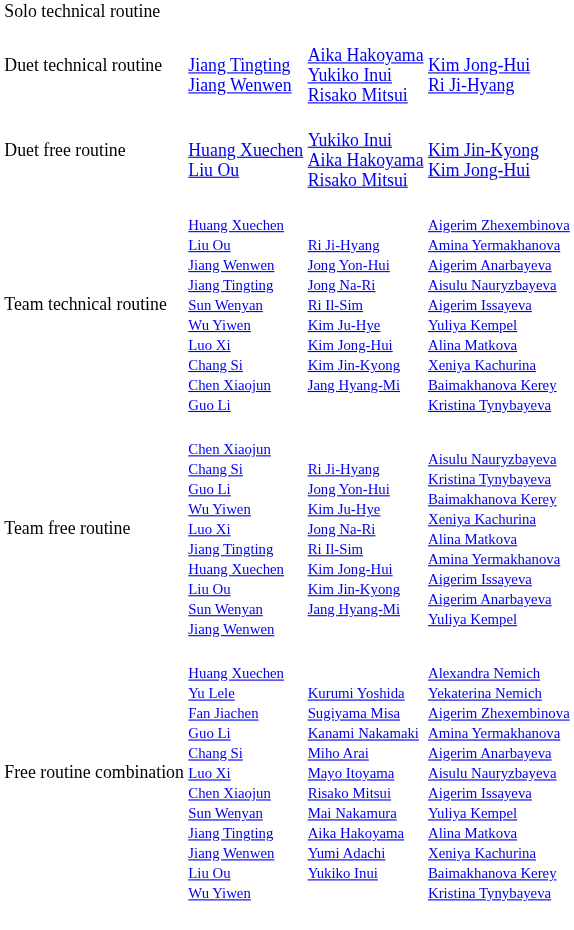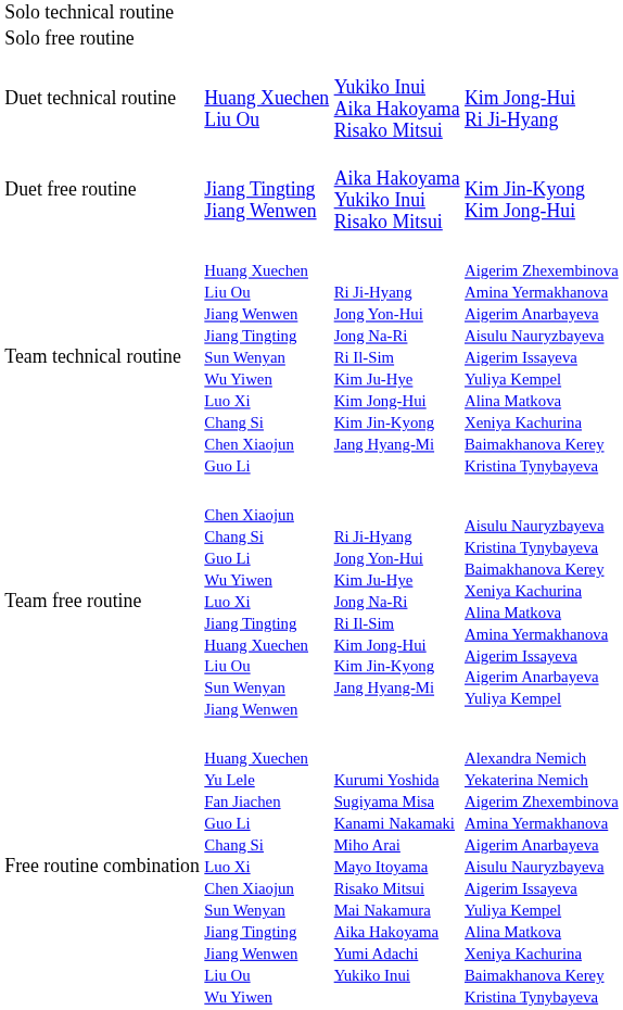 <table>
 <tr>
 <td>Solo technical routine</td>
 <td></td>
 <td></td>
 <td></td>
 </tr>
 <tr>
+<td>Solo free routine</td>
+<td></td>
+<td></td>
+<td></td>
+</tr>
+<tr>
 <td>Duet technical routine</td>
-<td><br><a href='#'>Jiang Tingting</a><br><a href='#'>Jiang Wenwen</a></td>
-<td><br><a href='#'>Aika Hakoyama</a><br><a href='#'>Yukiko Inui</a><br><a href='#'>Risako Mitsui</a></td>
+<td><br><a href='#'>Huang Xuechen</a><br><a href='#'>Liu Ou</a></td>
+<td><br><a href='#'>Yukiko Inui</a><br><a href='#'>Aika Hakoyama</a><br><a href='#'>Risako Mitsui</a></td>
 <td><br><a href='#'>Kim Jong-Hui</a><br><a href='#'>Ri Ji-Hyang</a></td>
 </tr>
 <tr>
 <td>Duet free routine</td>
-<td><br><a href='#'>Huang Xuechen</a><br><a href='#'>Liu Ou</a></td>
-<td><br><a href='#'>Yukiko Inui</a><br><a href='#'>Aika Hakoyama</a><br><a href='#'>Risako Mitsui</a></td>
+<td><br><a href='#'>Jiang Tingting</a><br><a href='#'>Jiang Wenwen</a></td>
+<td><br><a href='#'>Aika Hakoyama</a><br><a href='#'>Yukiko Inui</a><br><a href='#'>Risako Mitsui</a></td>
 <td><br><a href='#'>Kim Jin-Kyong</a><br><a href='#'>Kim Jong-Hui</a></td>
 </tr>
 <tr>
 <td>Team technical routine</td>
 <td><br><small><a href='#'>Huang Xuechen</a><br><a href='#'>Liu Ou</a><br><a href='#'>Jiang Wenwen</a><br><a href='#'>Jiang Tingting</a><br><a href='#'>Sun Wenyan</a><br><a href='#'>Wu Yiwen</a><br><a href='#'>Luo Xi</a><br><a href='#'>Chang Si</a><br><a href='#'>Chen Xiaojun</a><br><a href='#'>Guo Li</a></small></td>
 <td><br><small><a href='#'>Ri Ji-Hyang</a><br><a href='#'>Jong Yon-Hui</a><br><a href='#'>Jong Na-Ri</a><br><a href='#'>Ri Il-Sim</a><br><a href='#'>Kim Ju-Hye</a><br><a href='#'>Kim Jong-Hui</a><br><a href='#'>Kim Jin-Kyong</a><br><a href='#'>Jang Hyang-Mi</a></small></td>
 <td><br><small><a href='#'>Aigerim Zhexembinova</a><br><a href='#'>Amina Yermakhanova</a><br><a href='#'>Aigerim Anarbayeva</a><br><a href='#'>Aisulu Nauryzbayeva</a><br><a href='#'>Aigerim Issayeva</a><br><a href='#'>Yuliya Kempel</a><br><a href='#'>Alina Matkova</a><br><a href='#'>Xeniya Kachurina</a><br><a href='#'>Baimakhanova Kerey</a><br><a href='#'>Kristina Tynybayeva</a></small></td>
 </tr>
 <tr>
 <td>Team free routine</td>
 <td><br><small><a href='#'>Chen Xiaojun</a><br><a href='#'>Chang Si</a><br><a href='#'>Guo Li</a><br><a href='#'>Wu Yiwen</a><br><a href='#'>Luo Xi</a><br><a href='#'>Jiang Tingting</a><br><a href='#'>Huang Xuechen</a><br><a href='#'>Liu Ou</a><br><a href='#'>Sun Wenyan</a><br><a href='#'>Jiang Wenwen</a></small></td>
 <td><br><small><a href='#'>Ri Ji-Hyang</a><br><a href='#'>Jong Yon-Hui</a><br><a href='#'>Kim Ju-Hye</a><br><a href='#'>Jong Na-Ri</a><br><a href='#'>Ri Il-Sim</a><br><a href='#'>Kim Jong-Hui</a><br><a href='#'>Kim Jin-Kyong</a><br><a href='#'>Jang Hyang-Mi</a></small></td>
 <td><br><small><a href='#'>Aisulu Nauryzbayeva</a><br><a href='#'>Kristina Tynybayeva</a><br><a href='#'>Baimakhanova Kerey</a><br><a href='#'>Xeniya Kachurina</a><br><a href='#'>Alina Matkova</a><br><a href='#'>Amina Yermakhanova</a><br><a href='#'>Aigerim Issayeva</a><br><a href='#'>Aigerim Anarbayeva</a><br><a href='#'>Yuliya Kempel</a></small></td>
 </tr>
 <tr>
 <td>Free routine combination</td>
 <td><br><small><a href='#'>Huang Xuechen</a><br><a href='#'>Yu Lele</a><br><a href='#'>Fan Jiachen</a><br><a href='#'>Guo Li</a><br><a href='#'>Chang Si</a><br><a href='#'>Luo Xi</a><br><a href='#'>Chen Xiaojun</a><br><a href='#'>Sun Wenyan</a><br><a href='#'>Jiang Tingting</a><br><a href='#'>Jiang Wenwen</a><br><a href='#'>Liu Ou</a><br><a href='#'>Wu Yiwen</a></small></td>
 <td><br><small><a href='#'>Kurumi Yoshida</a><br><a href='#'>Sugiyama Misa</a><br><a href='#'>Kanami Nakamaki</a><br><a href='#'>Miho Arai</a><br><a href='#'>Mayo Itoyama</a><br><a href='#'>Risako Mitsui</a><br><a href='#'>Mai Nakamura</a><br><a href='#'>Aika Hakoyama</a><br><a href='#'>Yumi Adachi</a><br><a href='#'>Yukiko Inui</a></small></td>
 <td><br><small><a href='#'>Alexandra Nemich</a><br><a href='#'>Yekaterina Nemich</a><br><a href='#'>Aigerim Zhexembinova</a><br><a href='#'>Amina Yermakhanova</a><br><a href='#'>Aigerim Anarbayeva</a><br><a href='#'>Aisulu Nauryzbayeva</a><br><a href='#'>Aigerim Issayeva</a><br><a href='#'>Yuliya Kempel</a><br><a href='#'>Alina Matkova</a><br><a href='#'>Xeniya Kachurina</a><br><a href='#'>Baimakhanova Kerey</a><br><a href='#'>Kristina Tynybayeva</a></small></td>
 </tr>
 </table>
